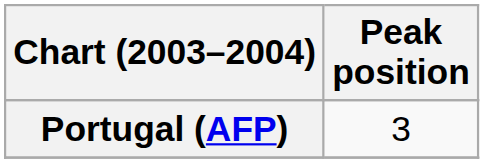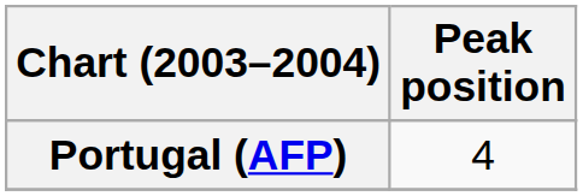 <table class="wikitable sortable plainrowheaders" style="text-align:center">
 <tr>
 <th scope="col">Chart (2003–2004)</th>
 <th scope="col">Peak<br>position</th>
 </tr>
 <tr>
 </tr>
 <tr>
 </tr>
 <tr>
 </tr>
 <tr>
 </tr>
 <tr>
 <th scope="row">Portugal (<a href='#'>AFP</a>)</th>
-<td>3</td>
+<td>4</td>
 </tr>
 <tr>
 </tr>
 <tr>
 </tr>
 <tr>
 </tr>
 <tr>
 </tr>
 </table>
